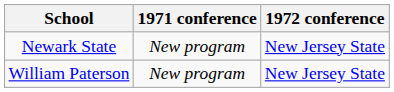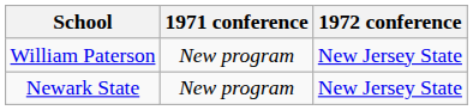 <table class="wikitable sortable">
 <tr>
 <th>School</th>
 <th>1971 conference</th>
 <th>1972 conference</th>
 </tr>
 <tr style="text-align:center;">
+<td><a href='#'>William Paterson</a></td>
+<td><em>New program</em></td>
+<td><a href='#'>New Jersey State</a></td>
+</tr>
+<tr style="text-align:center;">
 <td><a href='#'>Newark State</a></td>
 <td><em>New program</em></td>
 <td><a href='#'>New Jersey State</a></td>
 </tr>
-<tr style="text-align:center;">
-<td><a href='#'>William Paterson</a></td>
-<td><em>New program</em></td>
-<td><a href='#'>New Jersey State</a></td>
-</tr>
 </table>
